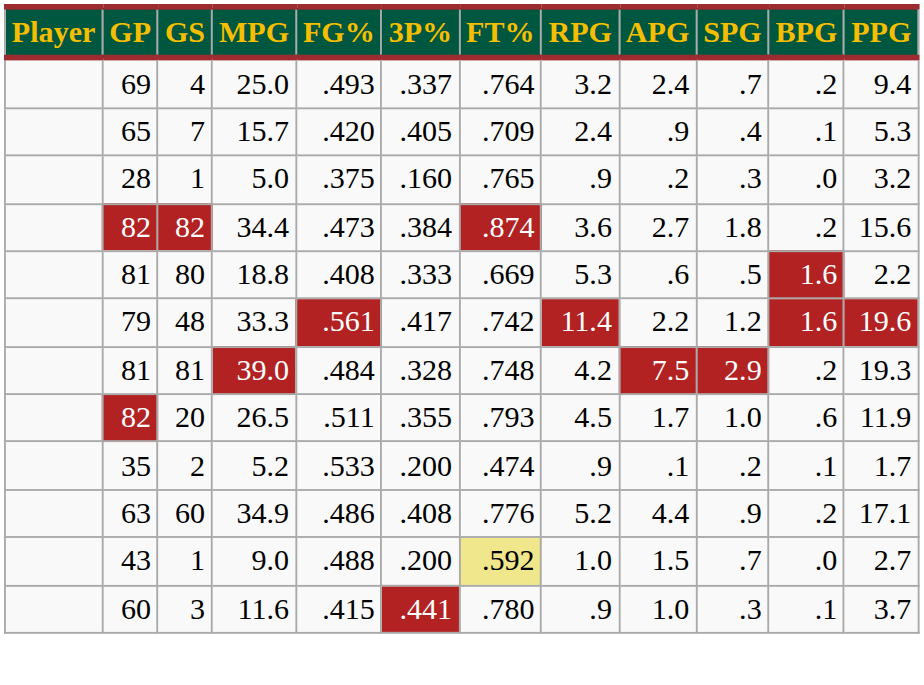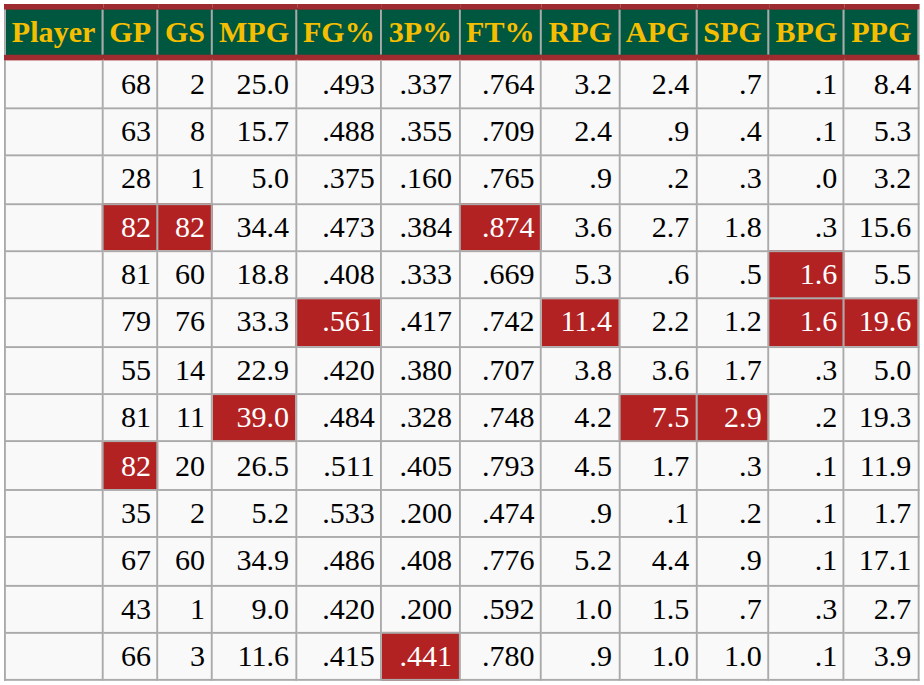 <table class="wikitable sortable" style="text-align:right;">
 <tr>
 <th style="background:#00573F; color:#F6BE00; border-top:#9E2B2F 3px solid; border-bottom:#9E2B2F 3px solid;">Player</th>
 <th style="background:#00573F; color:#F6BE00; border-top:#9E2B2F 3px solid; border-bottom:#9E2B2F 3px solid;">GP</th>
 <th style="background:#00573F; color:#F6BE00; border-top:#9E2B2F 3px solid; border-bottom:#9E2B2F 3px solid;">GS</th>
 <th style="background:#00573F; color:#F6BE00; border-top:#9E2B2F 3px solid; border-bottom:#9E2B2F 3px solid;">MPG</th>
 <th style="background:#00573F; color:#F6BE00; border-top:#9E2B2F 3px solid; border-bottom:#9E2B2F 3px solid;">FG%</th>
 <th style="background:#00573F; color:#F6BE00; border-top:#9E2B2F 3px solid; border-bottom:#9E2B2F 3px solid;">3P%</th>
 <th style="background:#00573F; color:#F6BE00; border-top:#9E2B2F 3px solid; border-bottom:#9E2B2F 3px solid;">FT%</th>
 <th style="background:#00573F; color:#F6BE00; border-top:#9E2B2F 3px solid; border-bottom:#9E2B2F 3px solid;">RPG</th>
 <th style="background:#00573F; color:#F6BE00; border-top:#9E2B2F 3px solid; border-bottom:#9E2B2F 3px solid;">APG</th>
 <th style="background:#00573F; color:#F6BE00; border-top:#9E2B2F 3px solid; border-bottom:#9E2B2F 3px solid;">SPG</th>
 <th style="background:#00573F; color:#F6BE00; border-top:#9E2B2F 3px solid; border-bottom:#9E2B2F 3px solid;">BPG</th>
 <th style="background:#00573F; color:#F6BE00; border-top:#9E2B2F 3px solid; border-bottom:#9E2B2F 3px solid;">PPG</th>
 </tr>
 <tr>
 <td></td>
-<td>69</td>
-<td>4</td>
+<td>68</td>
+<td>2</td>
 <td>25.0</td>
 <td>.493</td>
 <td>.337</td>
 <td>.764</td>
 <td>3.2</td>
 <td>2.4</td>
 <td>.7</td>
-<td>.2</td>
-<td>9.4</td>
+<td>.1</td>
+<td>8.4</td>
 </tr>
 <tr>
 <td></td>
-<td>65</td>
-<td>7</td>
+<td>63</td>
+<td>8</td>
 <td>15.7</td>
-<td>.420</td>
-<td>.405</td>
+<td>.488</td>
+<td>.355</td>
 <td>.709</td>
 <td>2.4</td>
 <td>.9</td>
 <td>.4</td>
 <td>.1</td>
 <td>5.3</td>
 </tr>
 <tr>
 <td></td>
 <td>28</td>
 <td>1</td>
 <td>5.0</td>
 <td>.375</td>
 <td>.160</td>
 <td>.765</td>
 <td>.9</td>
 <td>.2</td>
 <td>.3</td>
 <td>.0</td>
 <td>3.2</td>
 </tr>
 <tr>
 <td></td>
 <td style="background:#B22222;color:white;">82</td>
 <td style="background:#B22222;color:white;">82</td>
 <td>34.4</td>
 <td>.473</td>
 <td>.384</td>
 <td style="background:#B22222;color:white;">.874</td>
 <td>3.6</td>
 <td>2.7</td>
 <td>1.8</td>
-<td>.2</td>
+<td>.3</td>
 <td>15.6</td>
 </tr>
 <tr>
 <td></td>
 <td>81</td>
-<td>80</td>
+<td>60</td>
 <td>18.8</td>
 <td>.408</td>
 <td>.333</td>
 <td>.669</td>
 <td>5.3</td>
 <td>.6</td>
 <td>.5</td>
 <td style="background:#B22222;color:white;">1.6</td>
-<td>2.2</td>
+<td>5.5</td>
 </tr>
 <tr>
 <td></td>
 <td>79</td>
-<td>48</td>
+<td>76</td>
 <td>33.3</td>
 <td style="background:#B22222;color:white;">.561</td>
 <td>.417</td>
 <td>.742</td>
 <td style="background:#B22222;color:white;">11.4</td>
 <td>2.2</td>
 <td>1.2</td>
 <td style="background:#B22222;color:white;">1.6</td>
 <td style="background:#B22222;color:white;">19.6</td>
 </tr>
 <tr>
 <td></td>
+<td>55</td>
+<td>14</td>
+<td>22.9</td>
+<td>.420</td>
+<td>.380</td>
+<td>.707</td>
+<td>3.8</td>
+<td>3.6</td>
+<td>1.7</td>
+<td>.3</td>
+<td>5.0</td>
+</tr>
+<tr>
+<td></td>
 <td>81</td>
-<td>81</td>
+<td>11</td>
 <td style="background:#B22222;color:white;">39.0</td>
 <td>.484</td>
 <td>.328</td>
 <td>.748</td>
 <td>4.2</td>
 <td style="background:#B22222;color:white;">7.5</td>
 <td style="background:#B22222;color:white;">2.9</td>
 <td>.2</td>
 <td>19.3</td>
 </tr>
 <tr>
 <td></td>
 <td style="background:#B22222;color:white;">82</td>
 <td>20</td>
 <td>26.5</td>
 <td>.511</td>
-<td>.355</td>
+<td>.405</td>
 <td>.793</td>
 <td>4.5</td>
 <td>1.7</td>
-<td>1.0</td>
-<td>.6</td>
+<td>.3</td>
+<td>.1</td>
 <td>11.9</td>
 </tr>
 <tr>
 <td></td>
 <td>35</td>
 <td>2</td>
 <td>5.2</td>
 <td>.533</td>
 <td>.200</td>
 <td>.474</td>
 <td>.9</td>
 <td>.1</td>
 <td>.2</td>
 <td>.1</td>
 <td>1.7</td>
 </tr>
 <tr>
 <td></td>
-<td>63</td>
+<td>67</td>
 <td>60</td>
 <td>34.9</td>
 <td>.486</td>
 <td>.408</td>
 <td>.776</td>
 <td>5.2</td>
 <td>4.4</td>
 <td>.9</td>
-<td>.2</td>
+<td>.1</td>
 <td>17.1</td>
 </tr>
 <tr>
 <td></td>
 <td>43</td>
 <td>1</td>
 <td>9.0</td>
-<td>.488</td>
+<td>.420</td>
 <td>.200</td>
-<td style="background: khaki;">.592</td>
+<td>.592</td>
 <td>1.0</td>
 <td>1.5</td>
 <td>.7</td>
-<td>.0</td>
+<td>.3</td>
 <td>2.7</td>
 </tr>
 <tr>
 <td></td>
-<td>60</td>
+<td>66</td>
 <td>3</td>
 <td>11.6</td>
 <td>.415</td>
 <td style="background:#B22222;color:white;">.441</td>
 <td>.780</td>
 <td>.9</td>
 <td>1.0</td>
-<td>.3</td>
+<td>1.0</td>
 <td>.1</td>
-<td>3.7</td>
+<td>3.9</td>
 </tr>
 </table>
